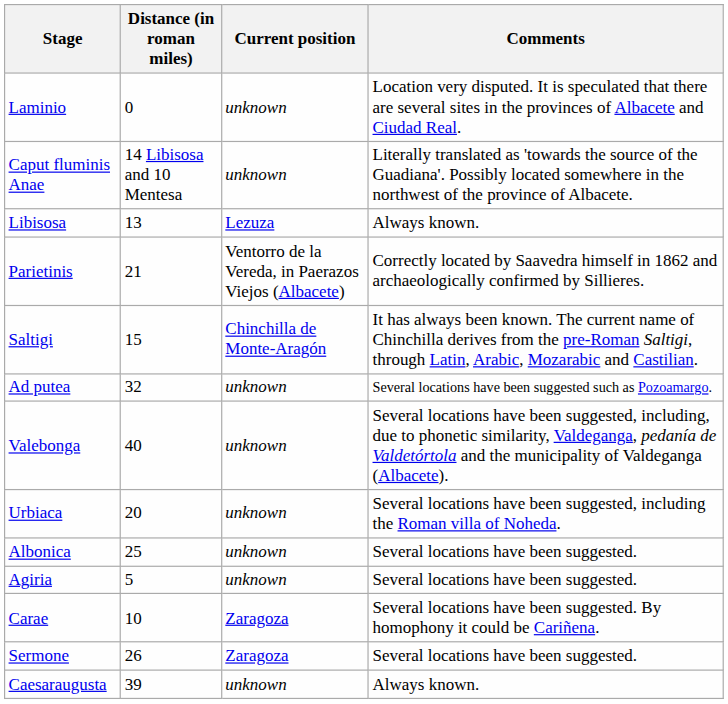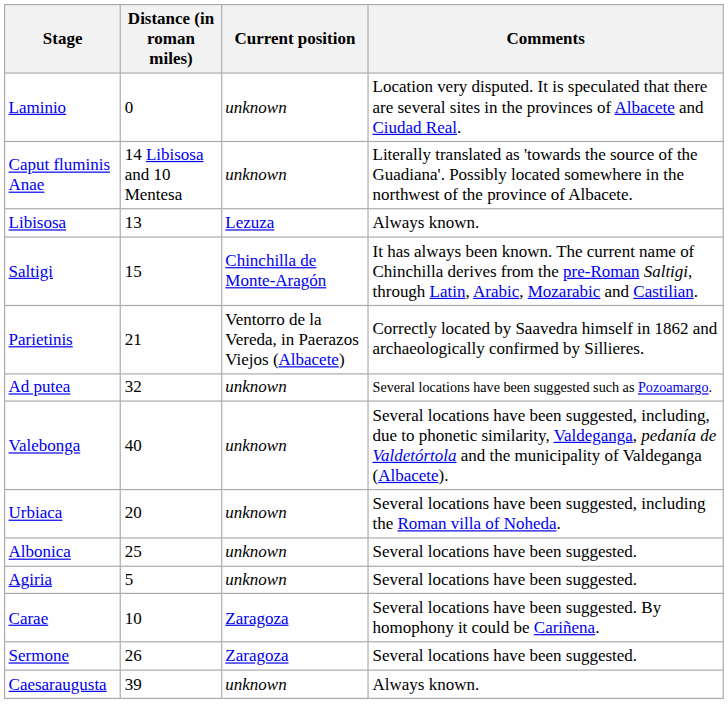 <table class="sortable wikitable col2cen col4cen" style="center; background-color:#fefefe; border: 1px #ccd2d9 solid; border-collapse: collapse; font-size:90%;">
 <tr>
 <th>Stage</th>
 <th>Distance (in roman miles)</th>
 <th>Current position</th>
 <th>Comments</th>
 </tr>
 <tr>
 <td><a href='#'>Laminio</a></td>
 <td>0</td>
 <td><em>unknown</em></td>
 <td>Location very disputed. It is speculated that there are several sites in the provinces of <a href='#'>Albacete</a> and <a href='#'>Ciudad Real</a>.</td>
 </tr>
 <tr>
 <td><a href='#'>Caput fluminis Anae</a></td>
 <td>14 <a href='#'>Libisosa</a> and 10 Mentesa</td>
 <td><em>unknown</em></td>
 <td>Literally translated as 'towards the source of the Guadiana'. Possibly located somewhere in the northwest of the province of Albacete.</td>
 </tr>
 <tr>
 <td><a href='#'>Libisosa</a></td>
 <td>13</td>
 <td><a href='#'>Lezuza</a></td>
 <td>Always known.</td>
 </tr>
 <tr>
+<td><a href='#'>Saltigi</a></td>
+<td>15</td>
+<td><a href='#'>Chinchilla de Monte-Aragón</a></td>
+<td>It has always been known. The current name of Chinchilla derives from the <a href='#'>pre-Roman</a> <em>Saltigi</em>, through <a href='#'>Latin</a>, <a href='#'>Arabic</a>, <a href='#'>Mozarabic</a> and <a href='#'>Castilian</a>.</td>
+</tr>
+<tr>
 <td><a href='#'>Parietinis</a></td>
 <td>21</td>
 <td>Ventorro de la Vereda, in Paerazos Viejos (<a href='#'>Albacete</a>)</td>
 <td>Correctly located by Saavedra himself in 1862 and archaeologically confirmed by Sillieres.</td>
-</tr>
-<tr>
-<td><a href='#'>Saltigi</a></td>
-<td>15</td>
-<td><a href='#'>Chinchilla de Monte-Aragón</a></td>
-<td>It has always been known. The current name of Chinchilla derives from the <a href='#'>pre-Roman</a> <em>Saltigi</em>, through <a href='#'>Latin</a>, <a href='#'>Arabic</a>, <a href='#'>Mozarabic</a> and <a href='#'>Castilian</a>.</td>
 </tr>
 <tr>
 <td><a href='#'>Ad putea</a></td>
 <td>32</td>
 <td><em>unknown</em></td>
 <td><small>Several locations have been suggested such as <a href='#'>Pozoamargo</a>.</small></td>
 </tr>
 <tr>
 <td><a href='#'>Valebonga</a></td>
 <td>40</td>
 <td><em>unknown</em></td>
 <td>Several locations have been suggested, including, due to phonetic similarity, <a href='#'>Valdeganga</a>, <em>pedanía</em> <em>de <a href='#'>Valdetórtola</a></em> and the municipality of Valdeganga (<a href='#'>Albacete</a>).</td>
 </tr>
 <tr>
 <td><a href='#'>Urbiaca</a></td>
 <td>20</td>
 <td><em>unknown</em></td>
 <td>Several locations have been suggested, including the <a href='#'>Roman villa of Noheda</a>.</td>
 </tr>
 <tr>
 <td><a href='#'>Albonica</a></td>
 <td>25</td>
 <td><em>unknown</em></td>
 <td>Several locations have been suggested.</td>
 </tr>
 <tr>
 <td><a href='#'>Agiria</a></td>
 <td>5</td>
 <td><em>unknown</em></td>
 <td>Several locations have been suggested.</td>
 </tr>
 <tr>
 <td><a href='#'>Carae</a></td>
 <td>10</td>
 <td><a href='#'>Zaragoza</a></td>
 <td>Several locations have been suggested. By homophony it could be <a href='#'>Cariñena</a>.</td>
 </tr>
 <tr>
 <td><a href='#'>Sermone</a></td>
 <td>26</td>
 <td><a href='#'>Zaragoza</a></td>
 <td>Several locations have been suggested.</td>
 </tr>
 <tr>
 <td><a href='#'>Caesaraugusta</a></td>
 <td>39</td>
 <td><em>unknown</em></td>
 <td>Always known.</td>
 </tr>
 </table>
